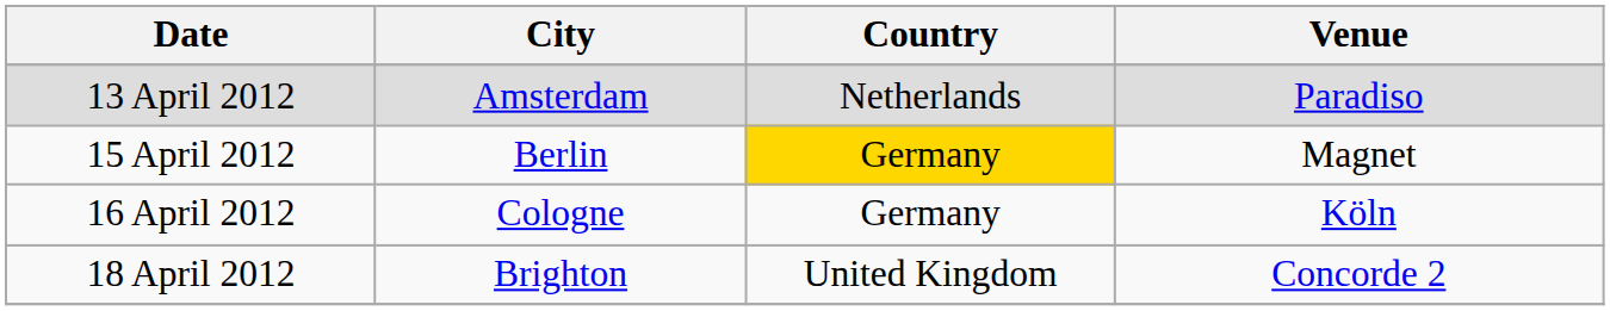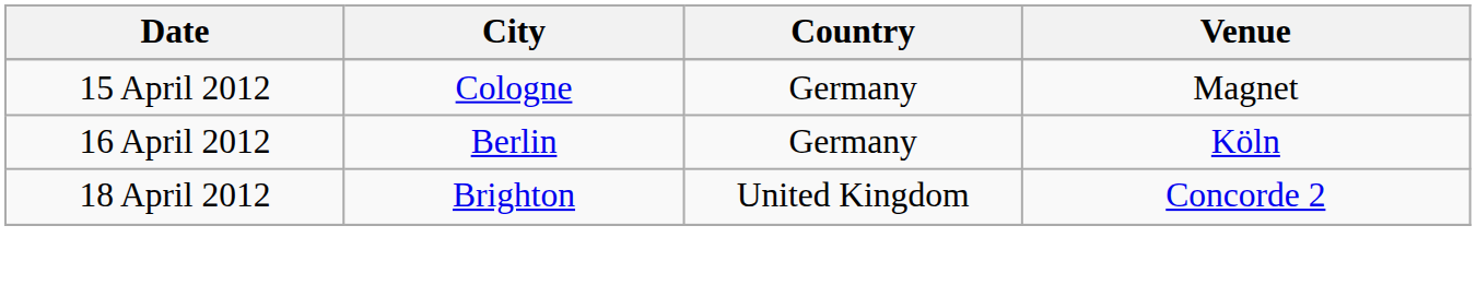 <table class="wikitable" style="text-align:center">
 <tr>
 <th style="width:150px;">Date</th>
 <th style="width:150px;">City</th>
 <th style="width:150px;">Country</th>
 <th style="width:200px;">Venue</th>
 </tr>
 <tr>
 </tr>
-<tr style="background:#ddd;">
-<td>13 April 2012</td>
-<td><a href='#'>Amsterdam</a></td>
-<td>Netherlands</td>
-<td><a href='#'>Paradiso</a></td>
-</tr>
 <tr>
 <td>15 April 2012</td>
-<td><a href='#'>Berlin</a></td>
-<td style="background: gold;">Germany</td>
+<td><a href='#'>Cologne</a></td>
+<td>Germany</td>
 <td>Magnet</td>
 </tr>
 <tr>
 <td>16 April 2012</td>
-<td><a href='#'>Cologne</a></td>
+<td><a href='#'>Berlin</a></td>
 <td>Germany</td>
 <td><a href='#'>Köln</a></td>
 </tr>
 <tr>
 <td>18 April 2012</td>
 <td><a href='#'>Brighton</a></td>
 <td>United Kingdom</td>
 <td><a href='#'>Concorde 2</a></td>
 </tr>
 <tr>
 </tr>
 </table>
